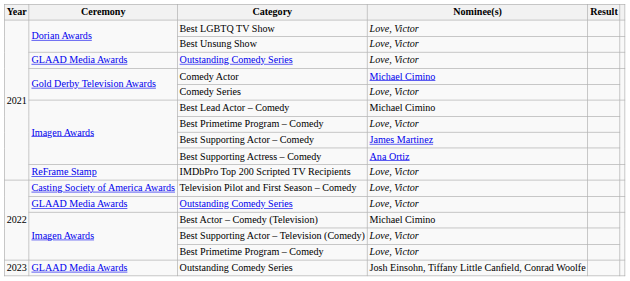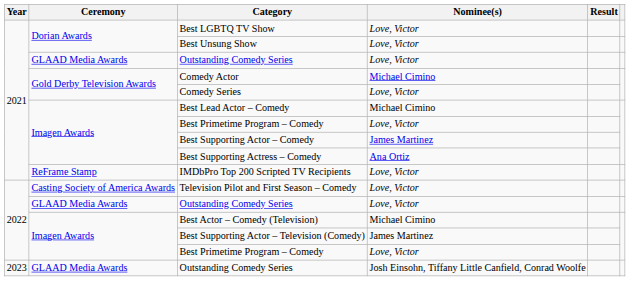 <table class="wikitable sortable plainrowheaders">
 <tr>
 <th scope="col">Year</th>
 <th scope="col">Ceremony</th>
 <th scope="col">Category</th>
 <th scope="col">Nominee(s)</th>
 <th scope="col">Result</th>
 <th scope="col" class="unsortable"></th>
 </tr>
 <tr>
 <td rowspan="10">2021</td>
 <td rowspan="2"><a href='#'>Dorian Awards</a></td>
 <td>Best LGBTQ TV Show</td>
 <td><em>Love, Victor</em></td>
 <td></td>
 <td style="text-align: center;"></td>
 </tr>
 <tr>
 <td>Best Unsung Show</td>
 <td><em>Love, Victor</em></td>
 <td></td>
 <td style="text-align: center;"></td>
 </tr>
 <tr>
 <td><a href='#'>GLAAD Media Awards</a></td>
 <td><a href='#'>Outstanding Comedy Series</a></td>
 <td><em>Love, Victor</em></td>
 <td></td>
 <td style="text-align: center;"></td>
 </tr>
 <tr>
 <td rowspan="2"><a href='#'>Gold Derby Television Awards</a></td>
 <td>Comedy Actor</td>
 <td data-sort-value="Cimino, Michael"><a href='#'>Michael Cimino</a></td>
 <td></td>
 <td style="text-align: center;" rowspan="2"></td>
 </tr>
 <tr>
 <td>Comedy Series</td>
 <td><em>Love, Victor</em></td>
 <td></td>
 </tr>
 <tr>
 <td rowspan="4"><a href='#'>Imagen Awards</a></td>
 <td>Best Lead Actor – Comedy</td>
 <td data-sort-value="Cimino, Michael">Michael Cimino</td>
 <td></td>
 <td style="text-align: center;" rowspan="4"></td>
 </tr>
 <tr>
 <td>Best Primetime Program – Comedy</td>
 <td><em>Love, Victor</em></td>
 <td></td>
 </tr>
 <tr>
 <td>Best Supporting Actor – Comedy</td>
 <td data-sort-value="Martinez, James"><a href='#'>James Martinez</a></td>
 <td></td>
 </tr>
 <tr>
 <td>Best Supporting Actress – Comedy</td>
 <td data-sort-value="Ortiz, Ana"><a href='#'>Ana Ortiz</a></td>
 <td></td>
 </tr>
 <tr>
 <td><a href='#'>ReFrame Stamp</a></td>
 <td>IMDbPro Top 200 Scripted TV Recipients</td>
 <td><em>Love, Victor</em></td>
 <td></td>
 <td style="text-align:center;"></td>
 </tr>
 <tr>
 <td rowspan="5">2022</td>
 <td><a href='#'>Casting Society of America Awards</a></td>
 <td>Television Pilot and First Season – Comedy</td>
 <td><em>Love, Victor</em></td>
 <td></td>
 <td style="text-align: center;"></td>
 </tr>
 <tr>
 <td><a href='#'>GLAAD Media Awards</a></td>
 <td><a href='#'>Outstanding Comedy Series</a></td>
 <td><em>Love, Victor</em></td>
 <td></td>
 <td style="text-align: center;"></td>
 </tr>
 <tr>
 <td rowspan="3"><a href='#'>Imagen Awards</a></td>
 <td>Best Actor – Comedy (Television)</td>
 <td data-sort-value="Cimino, Michael">Michael Cimino</td>
 <td></td>
 <td rowspan="3" style="text-align: center;"></td>
 </tr>
 <tr>
 <td>Best Supporting Actor – Television (Comedy)</td>
-<td><em>Love, Victor</em></td>
+<td data-sort-value="Martinez, James">James Martinez</td>
 <td></td>
 </tr>
 <tr>
 <td>Best Primetime Program – Comedy</td>
 <td><em>Love, Victor</em></td>
 <td></td>
 </tr>
 <tr>
 <td>2023</td>
 <td><a href='#'>GLAAD Media Awards</a></td>
 <td>Outstanding Comedy Series</td>
 <td data-sort-value="Einsohn, Josh">Josh Einsohn, Tiffany Little Canfield, Conrad Woolfe</td>
 <td></td>
 <td style="text-align:center;"></td>
 </tr>
 </table>
